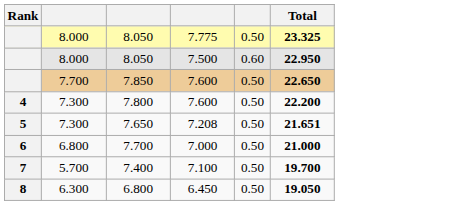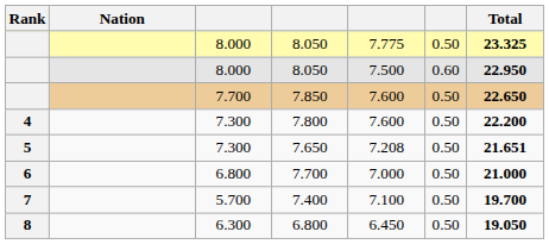 <table class="wikitable sortable" style="text-align:center; font-size:85%">
 <tr>
 <th scope="col" style="width:25px;">Rank</th>
+<th ! scope="col" style="width:120px;">Nation</th>
 <th ! scope="col" style="width:60px;"></th>
 <th ! scope="col" style="width:60px;"></th>
 <th ! scope="col" style="width:60px;"></th>
 <th ! scope="col" style="width:30px;"></th>
 <th ! scope="col" style="width:60px;">Total</th>
 </tr>
 <tr style="background:#fffcaf;">
 <th scope=row style="text-align:center"></th>
+<td style="text-align:left;"></td>
 <td>8.000</td>
 <td>8.050</td>
 <td>7.775</td>
 <td>0.50</td>
 <td><strong>23.325</strong></td>
 </tr>
 <tr style="background:#e5e5e5;">
 <th scope=row style="text-align:center"></th>
+<td style="text-align:left;"></td>
 <td>8.000</td>
 <td>8.050</td>
 <td>7.500</td>
 <td>0.60</td>
 <td><strong>22.950</strong></td>
 </tr>
 <tr style="background:#ec9;">
 <th scope=row style="text-align:center"></th>
+<td style="text-align:left;"></td>
 <td>7.700</td>
 <td>7.850</td>
 <td>7.600</td>
 <td>0.50</td>
 <td><strong>22.650</strong></td>
 </tr>
 <tr>
 <th scope=row style="text-align:center">4</th>
+<td style="text-align:left;"></td>
 <td>7.300</td>
 <td>7.800</td>
 <td>7.600</td>
 <td>0.50</td>
 <td><strong>22.200</strong></td>
 </tr>
 <tr>
 <th scope=row style="text-align:center">5</th>
+<td style="text-align:left;"></td>
 <td>7.300</td>
 <td>7.650</td>
 <td>7.208</td>
 <td>0.50</td>
 <td><strong>21.651</strong></td>
 </tr>
 <tr>
 <th scope=row style="text-align:center">6</th>
+<td style="text-align:left;"></td>
 <td>6.800</td>
 <td>7.700</td>
 <td>7.000</td>
 <td>0.50</td>
 <td><strong>21.000</strong></td>
 </tr>
 <tr>
 <th scope=row style="text-align:center">7</th>
+<td style="text-align:left;"></td>
 <td>5.700</td>
 <td>7.400</td>
 <td>7.100</td>
 <td>0.50</td>
 <td><strong>19.700</strong></td>
 </tr>
 <tr>
 <th scope=row style="text-align:center">8</th>
+<td style="text-align:left;"></td>
 <td>6.300</td>
 <td>6.800</td>
 <td>6.450</td>
 <td>0.50</td>
 <td><strong>19.050</strong></td>
 </tr>
 </table>
